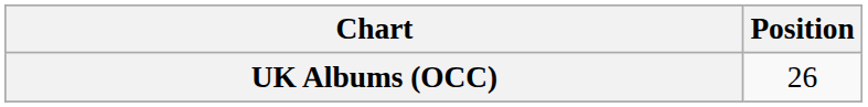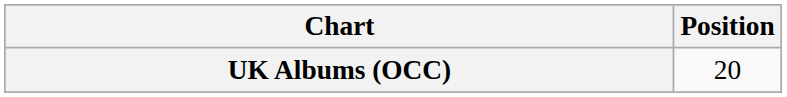 <table class="wikitable sortable plainrowheaders" style="text-align:center">
 <tr>
 <th scope="col" style="width:24em;">Chart</th>
 <th scope="col">Position</th>
 </tr>
 <tr>
 <th scope="row">UK Albums (OCC)</th>
-<td>26</td>
+<td>20</td>
 </tr>
 </table>
